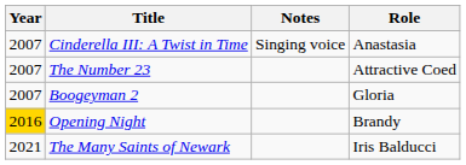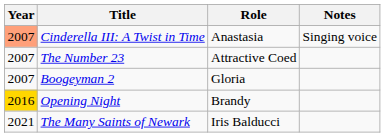 <table class="wikitable sortable">
 <tr>
 <th>Year</th>
 <th>Title</th>
+<th>Role</th>
 <th>Notes</th>
-<th>Role</th>
 </tr>
 <tr>
-<td>2007</td>
+<td style="background: lightsalmon;">2007</td>
 <td><em><a href='#'>Cinderella III: A Twist in Time</a></em></td>
+<td>Anastasia</td>
 <td>Singing voice</td>
-<td>Anastasia</td>
 </tr>
 <tr>
 <td>2007</td>
 <td><em><a href='#'>The Number 23</a></em></td>
+<td>Attractive Coed</td>
 <td></td>
-<td>Attractive Coed</td>
 </tr>
 <tr>
 <td>2007</td>
 <td><em><a href='#'>Boogeyman 2</a></em></td>
+<td>Gloria</td>
 <td></td>
-<td>Gloria</td>
 </tr>
 <tr>
 <td style="background: gold;">2016</td>
 <td><a href='#'><em>Opening Night</em></a></td>
+<td>Brandy</td>
 <td></td>
-<td>Brandy</td>
 </tr>
 <tr>
 <td>2021</td>
 <td><em><a href='#'>The Many Saints of Newark</a></em></td>
+<td>Iris Balducci</td>
 <td></td>
-<td>Iris Balducci</td>
 </tr>
 </table>
